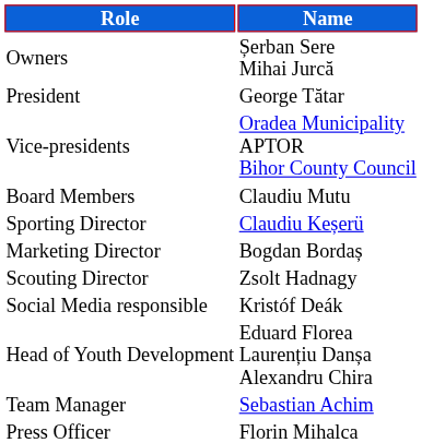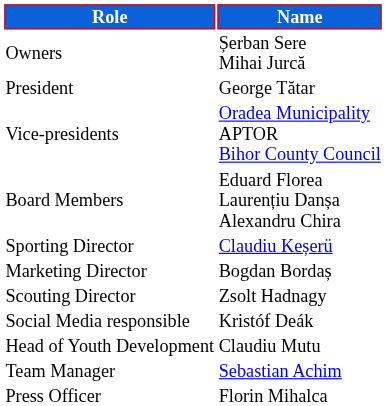 <table class="toccolours">
 <tr>
 <th style="background:#0a61d8;color:#FFFFFF;border:1px solid #e10000;">Role</th>
 <th style="background:#0a61d8;color:#FFFFFF;border:1px solid #e10000;">Name</th>
 </tr>
 <tr>
 <td>Owners</td>
 <td> Șerban Sere <br>  Mihai Jurcă</td>
 </tr>
 <tr>
 <td>President</td>
 <td> George Tătar</td>
 </tr>
 <tr>
 <td>Vice-presidents</td>
 <td> <a href='#'>Oradea Municipality</a> <br>  APTOR <br>  <a href='#'>Bihor County Council</a></td>
 </tr>
 <tr>
 <td>Board Members</td>
-<td> Claudiu Mutu</td>
+<td> Eduard Florea <br>  Laurențiu Danșa <br>  Alexandru Chira</td>
 </tr>
 <tr>
 <td>Sporting Director</td>
 <td> <a href='#'>Claudiu Keșerü</a></td>
 </tr>
 <tr>
 <td>Marketing Director</td>
 <td> Bogdan Bordaș</td>
 </tr>
 <tr>
 <td>Scouting Director</td>
 <td> Zsolt Hadnagy</td>
 </tr>
 <tr>
 <td>Social Media responsible</td>
 <td> Kristóf Deák</td>
 </tr>
 <tr>
 <td>Head of Youth Development</td>
-<td> Eduard Florea <br>  Laurențiu Danșa <br>  Alexandru Chira</td>
+<td> Claudiu Mutu</td>
 </tr>
 <tr>
 <td>Team Manager</td>
 <td> <a href='#'>Sebastian Achim</a></td>
 </tr>
 <tr>
 <td>Press Officer</td>
 <td> Florin Mihalca</td>
 </tr>
 </table>
